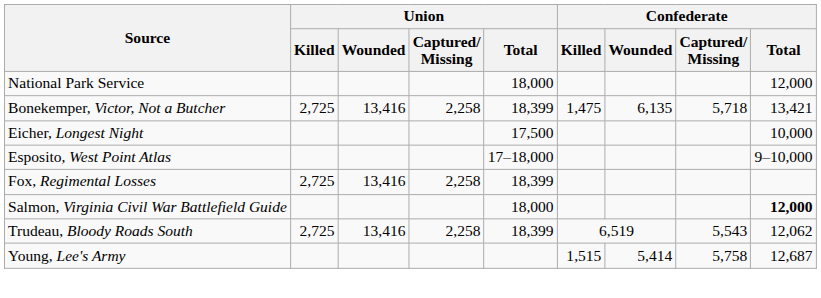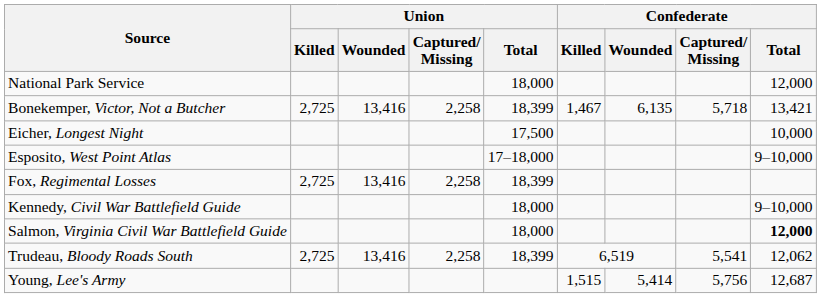 <table class="wikitable">
 <tr>
 <th rowspan="2">Source</th>
 <th colspan="4">Union</th>
 <th colspan="4">Confederate</th>
 </tr>
 <tr>
 <th>Killed</th>
 <th>Wounded</th>
 <th>Captured/<br>Missing</th>
 <th>Total</th>
 <th>Killed</th>
 <th>Wounded</th>
 <th>Captured/<br>Missing</th>
 <th>Total</th>
 </tr>
 <tr>
 <td>National Park Service</td>
 <td align="right"> </td>
 <td align="right"> </td>
 <td align="right"> </td>
 <td align="right">18,000</td>
 <td align="right"> </td>
 <td align="right"> </td>
 <td align="right"> </td>
 <td align="right">12,000</td>
 </tr>
 <tr>
 <td>Bonekemper, <em>Victor, Not a Butcher</em></td>
 <td align="right">2,725</td>
 <td align="right">13,416</td>
 <td align="right">2,258</td>
 <td align="right">18,399</td>
-<td align="right">1,475</td>
+<td align="right">1,467</td>
 <td align="right">6,135</td>
 <td align="right">5,718</td>
 <td align="right">13,421</td>
 </tr>
 <tr>
 <td>Eicher, <em>Longest Night</em></td>
 <td align="right"> </td>
 <td align="right"> </td>
 <td align="right"> </td>
 <td align="right">17,500</td>
 <td align="right"> </td>
 <td align="right"> </td>
 <td align="right"> </td>
 <td align="right">10,000</td>
 </tr>
 <tr>
 <td>Esposito, <em>West Point Atlas</em></td>
 <td align="right"> </td>
 <td align="right"> </td>
 <td align="right"> </td>
 <td align="right">17–18,000</td>
 <td align="right"> </td>
 <td align="right"> </td>
 <td align="right"> </td>
 <td align="right">9–10,000</td>
 </tr>
 <tr>
 <td>Fox, <em>Regimental Losses</em></td>
 <td align="right">2,725</td>
 <td align="right">13,416</td>
 <td align="right">2,258</td>
 <td align="right">18,399</td>
 <td align="right"> </td>
 <td align="right"> </td>
 <td align="right"> </td>
 <td align="right"> </td>
 </tr>
 <tr>
+<td>Kennedy, <em>Civil War Battlefield Guide</em></td>
+<td align="right"> </td>
+<td align="right"> </td>
+<td align="right"> </td>
+<td align="right">18,000</td>
+<td align="right"> </td>
+<td align="right"> </td>
+<td align="right"> </td>
+<td align="right">9–10,000</td>
+</tr>
+<tr>
 <td>Salmon, <em>Virginia Civil War Battlefield Guide</em></td>
 <td align="right"> </td>
 <td align="right"> </td>
 <td align="right"> </td>
 <td align="right">18,000</td>
 <td align="right"> </td>
 <td align="right"> </td>
 <td align="right"> </td>
 <td align="right"><strong>12,000</strong></td>
 </tr>
 <tr>
 <td>Trudeau, <em>Bloody Roads South</em></td>
 <td align="right">2,725</td>
 <td align="right">13,416</td>
 <td align="right">2,258</td>
 <td align="right">18,399</td>
 <td align="center" colspan="2">6,519</td>
-<td align="right">5,543</td>
+<td align="right">5,541</td>
 <td align="right">12,062</td>
 </tr>
 <tr>
 <td>Young, <em>Lee's Army</em></td>
 <td align="right"> </td>
 <td align="right"> </td>
 <td align="right"> </td>
 <td align="right"> </td>
 <td align="right">1,515</td>
 <td align="right">5,414</td>
-<td align="right">5,758</td>
+<td align="right">5,756</td>
 <td align="right">12,687</td>
 </tr>
 </table>
